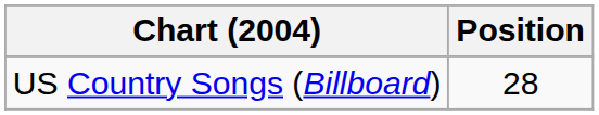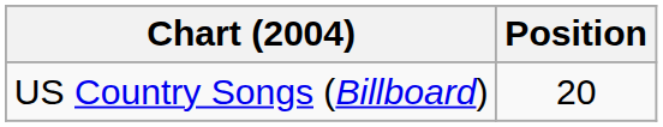 <table class="wikitable sortable">
 <tr>
 <th scope="col">Chart (2004)</th>
 <th scope="col">Position</th>
 </tr>
 <tr>
 <td>US <a href='#'>Country Songs</a> (<em><a href='#'>Billboard</a></em>)</td>
-<td align="center">28</td>
+<td align="center">20</td>
 </tr>
 </table>
